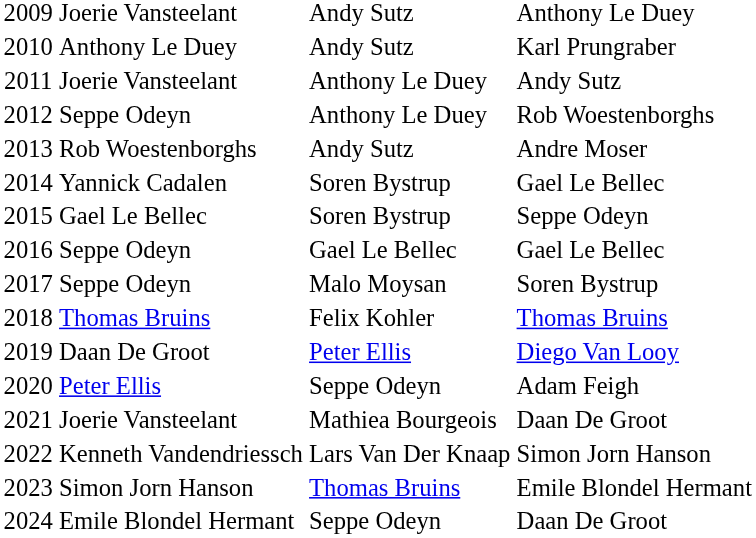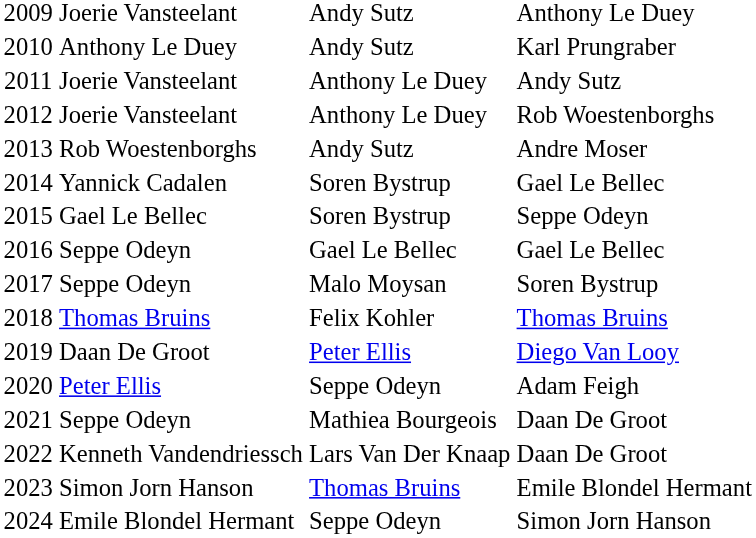 <table>
 <tr>
 <td align="center">2009</td>
 <td> Joerie Vansteelant</td>
 <td> Andy Sutz</td>
 <td> Anthony Le Duey</td>
 </tr>
 <tr>
 <td align="center">2010</td>
 <td> Anthony Le Duey</td>
 <td> Andy Sutz</td>
 <td> Karl Prungraber</td>
 </tr>
 <tr>
 <td align="center">2011</td>
 <td> Joerie Vansteelant</td>
 <td> Anthony Le Duey</td>
 <td> Andy Sutz</td>
 </tr>
 <tr>
 <td align="center">2012</td>
-<td> Seppe Odeyn</td>
+<td> Joerie Vansteelant</td>
 <td> Anthony Le Duey</td>
 <td> Rob Woestenborghs</td>
 </tr>
 <tr>
 <td align="center">2013</td>
 <td> Rob Woestenborghs</td>
 <td> Andy Sutz</td>
 <td> Andre Moser</td>
 </tr>
 <tr>
 <td align="center">2014</td>
 <td> Yannick Cadalen</td>
 <td> Soren Bystrup</td>
 <td> Gael Le Bellec</td>
 </tr>
 <tr>
 <td align="center">2015</td>
 <td> Gael Le Bellec</td>
 <td> Soren Bystrup</td>
 <td> Seppe Odeyn</td>
 </tr>
 <tr>
 <td align="center">2016</td>
 <td> Seppe Odeyn</td>
 <td> Gael Le Bellec</td>
 <td> Gael Le Bellec</td>
 </tr>
 <tr>
 <td align="center">2017</td>
 <td> Seppe Odeyn</td>
 <td> Malo Moysan</td>
 <td> Soren Bystrup</td>
 </tr>
 <tr>
 <td align="center">2018</td>
 <td> <a href='#'>Thomas Bruins</a></td>
 <td> Felix Kohler</td>
 <td> <a href='#'>Thomas Bruins</a></td>
 </tr>
 <tr>
 <td align="center">2019</td>
 <td> Daan De Groot</td>
 <td> <a href='#'>Peter Ellis</a></td>
 <td> <a href='#'>Diego Van Looy</a></td>
 </tr>
 <tr>
 <td align="center">2020</td>
 <td> <a href='#'>Peter Ellis</a></td>
 <td> Seppe Odeyn</td>
 <td> Adam Feigh</td>
 </tr>
 <tr>
 <td align="center">2021</td>
-<td> Joerie Vansteelant</td>
+<td> Seppe Odeyn</td>
 <td> Mathiea Bourgeois</td>
 <td> Daan De Groot</td>
 </tr>
 <tr>
 <td align="center">2022</td>
 <td> Kenneth Vandendriessch</td>
 <td> Lars Van Der Knaap</td>
-<td> Simon Jorn Hanson</td>
+<td> Daan De Groot</td>
 </tr>
 <tr>
 <td align="center">2023</td>
 <td> Simon Jorn Hanson</td>
 <td> <a href='#'>Thomas Bruins</a></td>
 <td> Emile Blondel Hermant</td>
 </tr>
 <tr>
 <td align="center">2024</td>
 <td> Emile Blondel Hermant</td>
 <td> Seppe Odeyn</td>
-<td> Daan De Groot</td>
+<td> Simon Jorn Hanson</td>
 </tr>
 <tr>
 </tr>
 </table>
